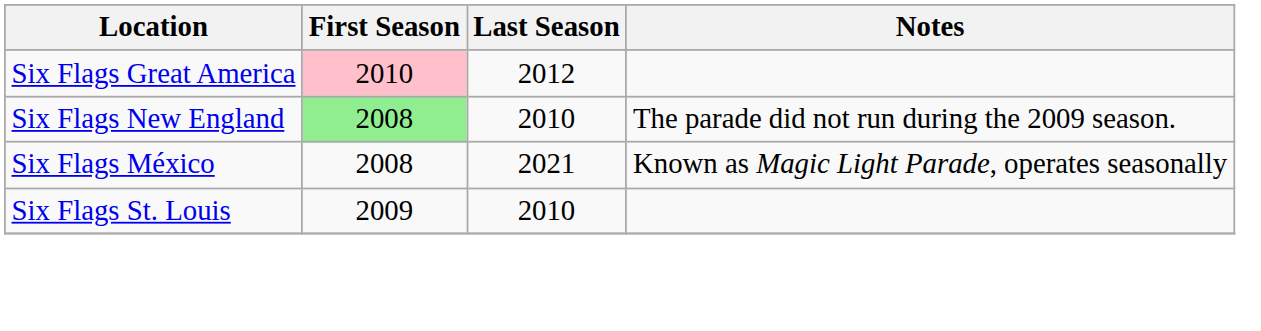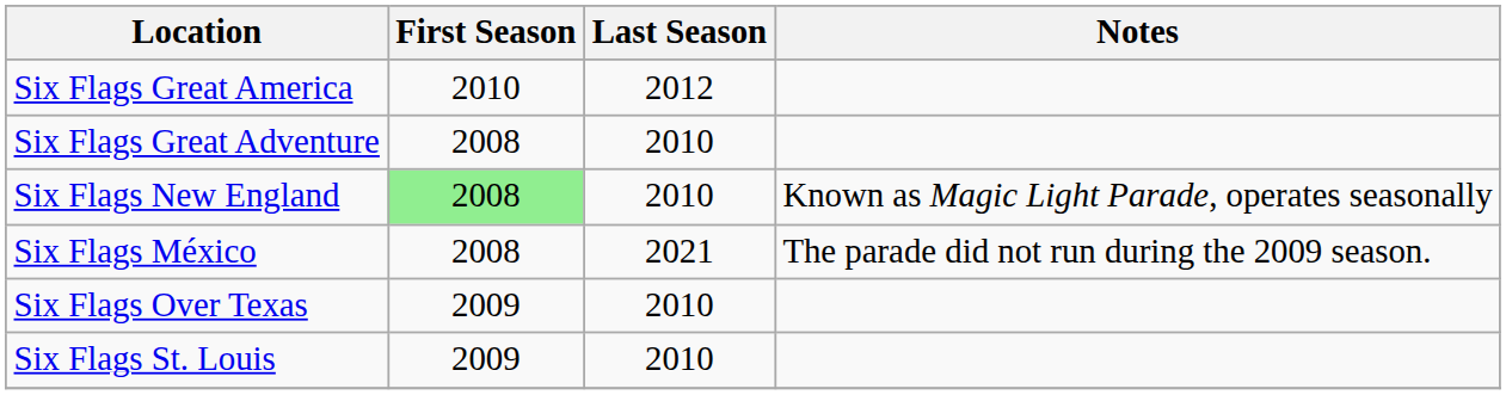 <table class="wikitable sortable">
 <tr>
 <th>Location</th>
 <th>First Season</th>
 <th>Last Season</th>
 <th class="unsortable">Notes</th>
 </tr>
 <tr>
 <td><a href='#'>Six Flags Great America</a></td>
-<td align=center style="background: pink;">2010</td>
+<td align=center>2010</td>
 <td align=center>2012</td>
+<td></td>
+</tr>
+<tr>
+<td><a href='#'>Six Flags Great Adventure</a></td>
+<td align=center>2008</td>
+<td align=center>2010</td>
 <td></td>
 </tr>
 <tr>
 <td><a href='#'>Six Flags New England</a></td>
 <td align=center style="background: lightgreen;">2008</td>
 <td align=center>2010</td>
-<td>The parade did not run during the 2009 season.</td>
+<td>Known as <em>Magic Light Parade</em>, operates seasonally</td>
 </tr>
 <tr>
 <td><a href='#'>Six Flags México</a></td>
 <td align=center>2008</td>
 <td align=center>2021</td>
-<td>Known as <em>Magic Light Parade</em>, operates seasonally</td>
+<td>The parade did not run during the 2009 season.</td>
+</tr>
+<tr>
+<td><a href='#'>Six Flags Over Texas</a></td>
+<td align=center>2009</td>
+<td align=center>2010</td>
+<td></td>
 </tr>
 <tr>
 <td><a href='#'>Six Flags St. Louis</a></td>
 <td align=center>2009</td>
 <td align=center>2010</td>
 <td></td>
 </tr>
 <tr>
 </tr>
 </table>
